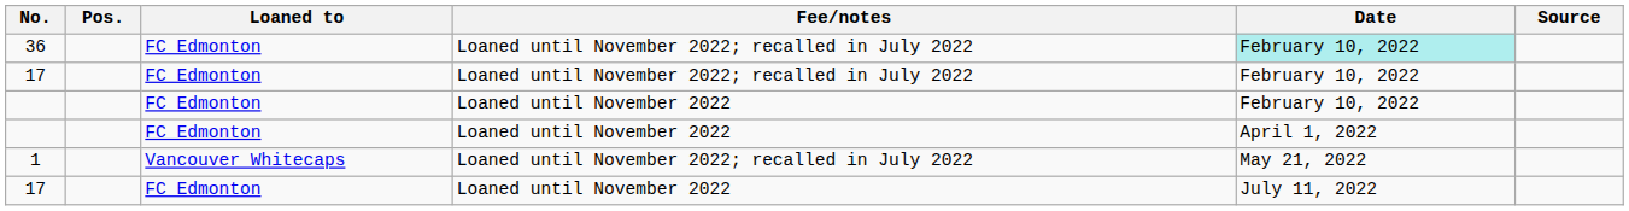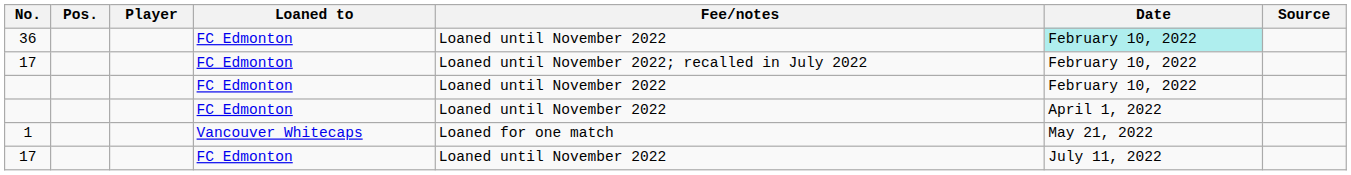 <table class="wikitable sortable" style="width:90%; text-align:center; font-size:95%; text-align:left;">
 <tr>
 <th>No.</th>
 <th>Pos.</th>
+<th>Player</th>
 <th>Loaned to</th>
 <th>Fee/notes</th>
 <th>Date</th>
 <th>Source</th>
 </tr>
 <tr>
 <td align="center">36</td>
 <td align="center"></td>
+<td></td>
 <td> <a href='#'>FC Edmonton</a></td>
-<td>Loaned until November 2022; recalled in July 2022</td>
+<td>Loaned until November 2022</td>
 <td style="background: paleturquoise;">February 10, 2022</td>
 <td></td>
 </tr>
 <tr>
 <td align="center">17</td>
 <td align="center"></td>
+<td></td>
 <td> <a href='#'>FC Edmonton</a></td>
 <td>Loaned until November 2022; recalled in July 2022</td>
 <td>February 10, 2022</td>
 <td></td>
 </tr>
 <tr>
 <td align="center"></td>
 <td align="center"></td>
+<td></td>
 <td> <a href='#'>FC Edmonton</a></td>
 <td>Loaned until November 2022</td>
 <td>February 10, 2022</td>
 <td></td>
 </tr>
 <tr>
 <td align="center"></td>
 <td align="center"></td>
+<td></td>
 <td> <a href='#'>FC Edmonton</a></td>
 <td>Loaned until November 2022</td>
 <td>April 1, 2022</td>
 <td></td>
 </tr>
 <tr>
 <td align="center">1</td>
 <td align="center"></td>
+<td></td>
 <td> <a href='#'>Vancouver Whitecaps</a></td>
-<td>Loaned until November 2022; recalled in July 2022</td>
+<td>Loaned for one match</td>
 <td>May 21, 2022</td>
 <td></td>
 </tr>
 <tr>
 <td align="center">17</td>
 <td align="center"></td>
+<td></td>
 <td> <a href='#'>FC Edmonton</a></td>
 <td>Loaned until November 2022</td>
 <td>July 11, 2022</td>
 <td></td>
 </tr>
 </table>
